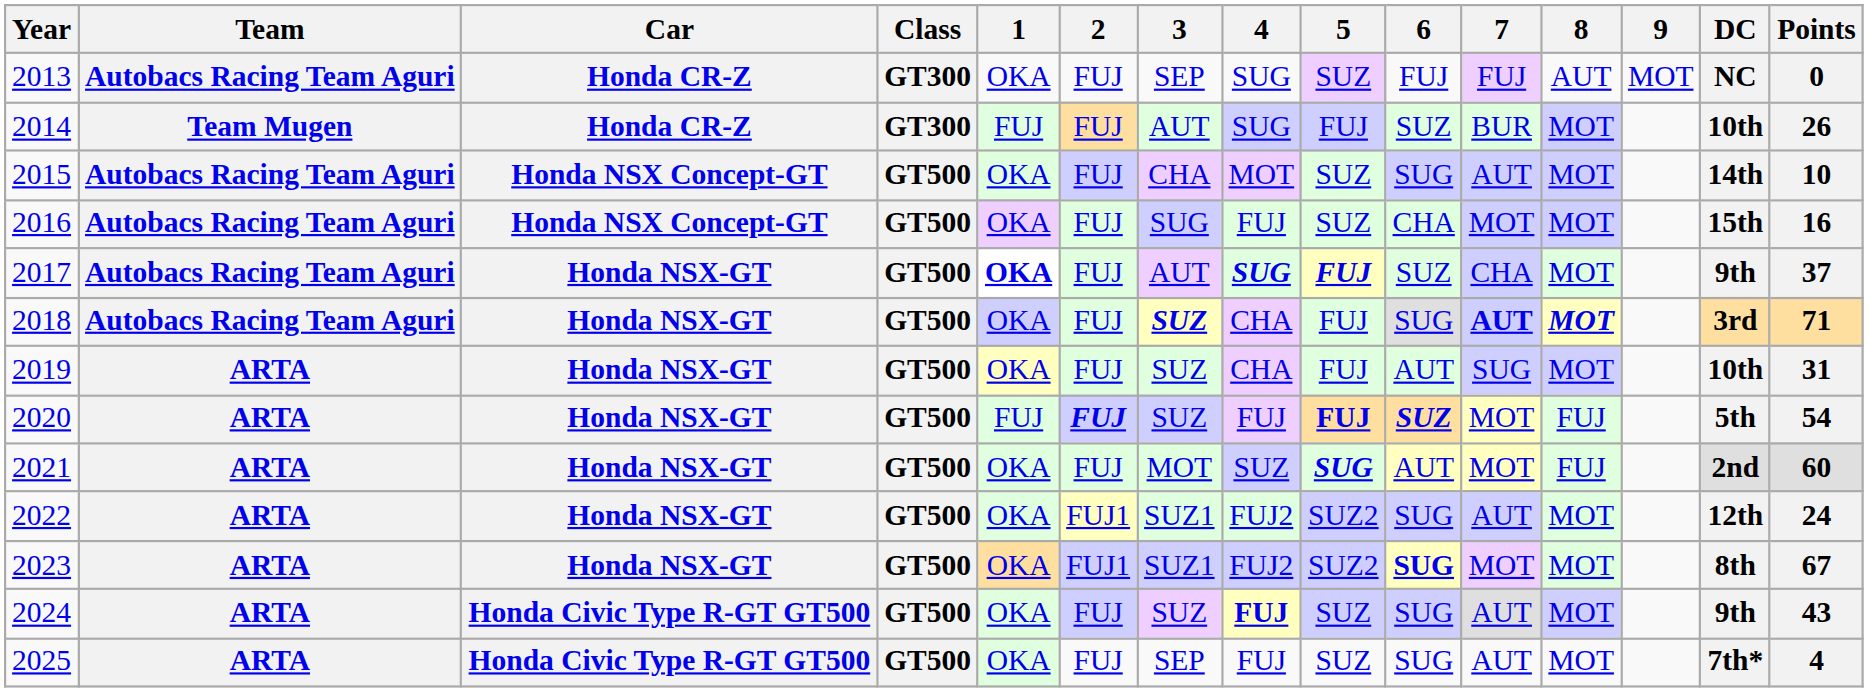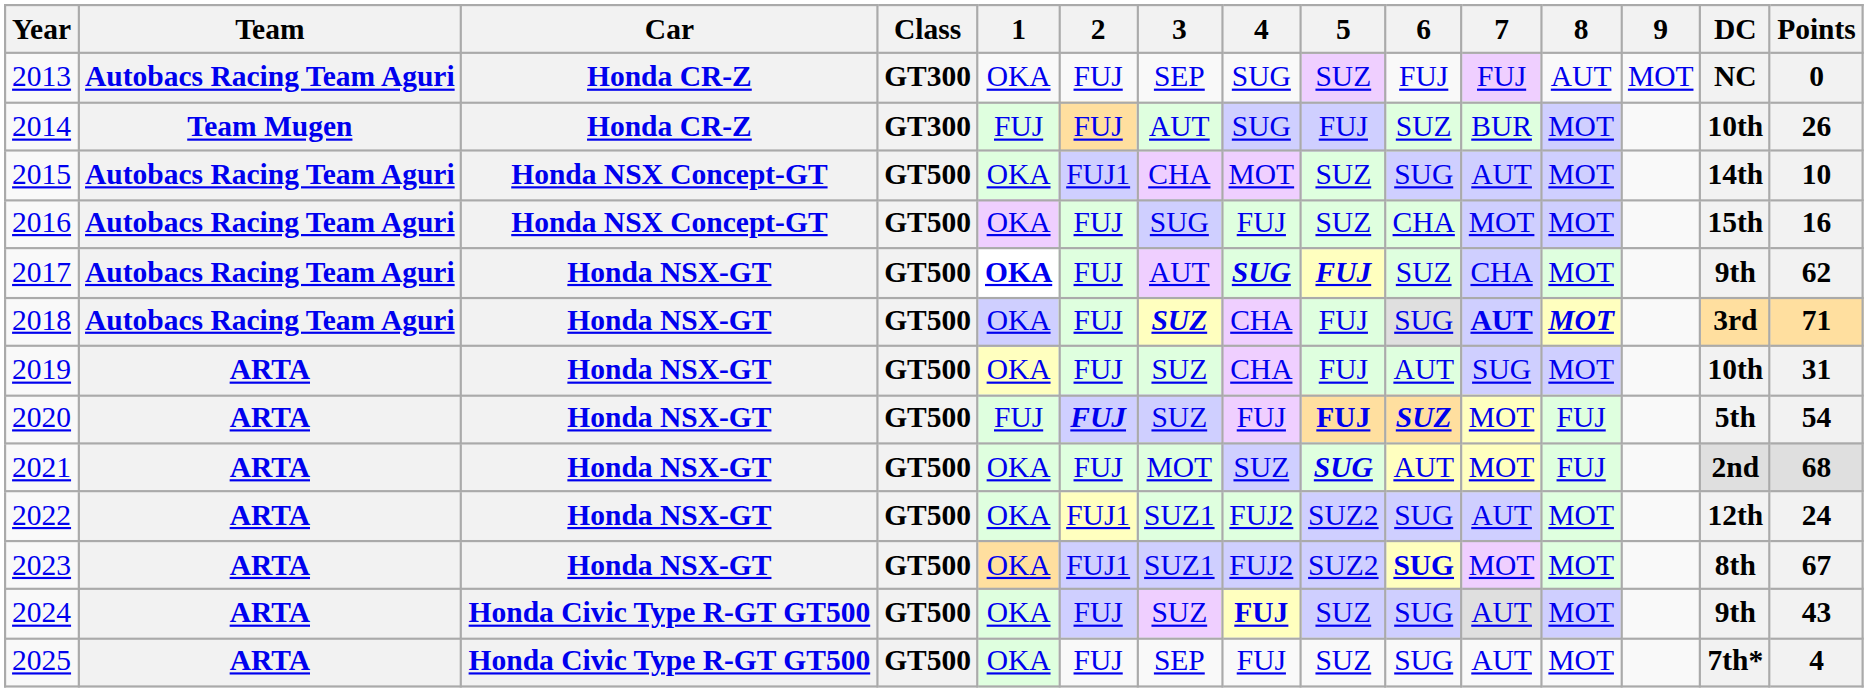 <table class="wikitable" style="text-align:center; font-size:85%">
 <tr>
 <th>Year</th>
 <th>Team</th>
 <th>Car</th>
 <th>Class</th>
 <th>1</th>
 <th>2</th>
 <th>3</th>
 <th>4</th>
 <th>5</th>
 <th>6</th>
 <th>7</th>
 <th>8</th>
 <th>9</th>
 <th>DC</th>
 <th>Points</th>
 </tr>
 <tr>
 <td><a href='#'>2013</a></td>
 <th nowrap><a href='#'>Autobacs Racing Team Aguri</a></th>
 <th nowrap><a href='#'>Honda CR-Z</a></th>
 <th>GT300</th>
 <td><a href='#'>OKA</a></td>
 <td><a href='#'>FUJ</a></td>
 <td><a href='#'>SEP</a></td>
 <td><a href='#'>SUG</a></td>
 <td style="background:#EFCFFF;"><a href='#'>SUZ</a><br></td>
 <td><a href='#'>FUJ</a></td>
 <td style="background:#EFCFFF;"><a href='#'>FUJ</a><br></td>
 <td><a href='#'>AUT</a></td>
 <td><a href='#'>MOT</a></td>
 <th>NC</th>
 <th>0</th>
 </tr>
 <tr>
 <td><a href='#'>2014</a></td>
 <th nowrap><a href='#'>Team Mugen</a></th>
 <th nowrap><a href='#'>Honda CR-Z</a></th>
 <th>GT300</th>
 <td style="background:#DFFFDF;"><a href='#'>FUJ</a><br></td>
 <td style="background:#FFDF9F;"><a href='#'>FUJ</a><br></td>
 <td style="background:#DFFFDF;"><a href='#'>AUT</a><br></td>
 <td style="background:#CFCFFF;"><a href='#'>SUG</a><br></td>
 <td style="background:#CFCFFF;"><a href='#'>FUJ</a><br></td>
 <td style="background:#DFFFDF;"><a href='#'>SUZ</a><br></td>
 <td style="background:#DFFFDF;"><a href='#'>BUR</a><br></td>
 <td style="background:#CFCFFF;"><a href='#'>MOT</a><br></td>
 <td></td>
 <th>10th</th>
 <th>26</th>
 </tr>
 <tr>
 <td><a href='#'>2015</a></td>
 <th nowrap><a href='#'>Autobacs Racing Team Aguri</a></th>
 <th nowrap><a href='#'>Honda NSX Concept-GT</a></th>
 <th>GT500</th>
 <td style="background:#DFFFDF;"><a href='#'>OKA</a><br></td>
-<td style="background:#CFCFFF;"><a href='#'>FUJ</a><br></td>
+<td style="background:#CFCFFF;"><a href='#'>FUJ1</a><br></td>
 <td style="background:#EFCFFF;"><a href='#'>CHA</a><br></td>
 <td style="background:#EFCFFF;"><a href='#'>MOT</a><br></td>
 <td style="background:#DFFFDF;"><a href='#'>SUZ</a><br></td>
 <td style="background:#CFCFFF;"><a href='#'>SUG</a><br></td>
 <td style="background:#CFCFFF;"><a href='#'>AUT</a><br></td>
 <td style="background:#CFCFFF;"><a href='#'>MOT</a><br></td>
 <td></td>
 <th>14th</th>
 <th>10</th>
 </tr>
 <tr>
 <td><a href='#'>2016</a></td>
 <th nowrap><a href='#'>Autobacs Racing Team Aguri</a></th>
 <th nowrap><a href='#'>Honda NSX Concept-GT</a></th>
 <th>GT500</th>
 <td style="background:#EFCFFF;"><a href='#'>OKA</a><br></td>
 <td style="background:#DFFFDF;"><a href='#'>FUJ</a><br></td>
 <td style="background:#CFCFFF;"><a href='#'>SUG</a><br></td>
 <td style="background:#DFFFDF;"><a href='#'>FUJ</a><br></td>
 <td style="background:#DFFFDF;"><a href='#'>SUZ</a><br></td>
 <td style="background:#DFFFDF;"><a href='#'>CHA</a><br></td>
 <td style="background:#CFCFFF;"><a href='#'>MOT</a><br></td>
 <td style="background:#CFCFFF;"><a href='#'>MOT</a><br></td>
 <td></td>
 <th>15th</th>
 <th>16</th>
 </tr>
 <tr>
 <td><a href='#'>2017</a></td>
 <th nowrap><a href='#'>Autobacs Racing Team Aguri</a></th>
 <th nowrap><a href='#'>Honda NSX-GT</a></th>
 <th>GT500</th>
 <td style="background:#FFFFFF;"><strong><a href='#'>OKA</a></strong><br></td>
 <td style="background:#DFFFDF;"><a href='#'>FUJ</a><br></td>
 <td style="background:#EFCFFF;"><a href='#'>AUT</a><br></td>
 <td style="background:#DFFFDF;"><strong><em><a href='#'>SUG</a></em></strong><br></td>
 <td style="background:#FFFFBF;"><strong><em><a href='#'>FUJ</a></em></strong><br></td>
 <td style="background:#DFFFDF;"><a href='#'>SUZ</a><br></td>
 <td style="background:#CFCFFF;"><a href='#'>CHA</a><br></td>
 <td style="background:#DFFFDF;"><a href='#'>MOT</a><br></td>
 <td></td>
 <th>9th</th>
-<th>37</th>
+<th>62</th>
 </tr>
 <tr>
 <td><a href='#'>2018</a></td>
 <th nowrap><a href='#'>Autobacs Racing Team Aguri</a></th>
 <th nowrap><a href='#'>Honda NSX-GT</a></th>
 <th>GT500</th>
 <td style="background:#CFCFFF;"><a href='#'>OKA</a><br></td>
 <td style="background:#DFFFDF;"><a href='#'>FUJ</a><br></td>
 <td style="background:#FFFFBF;"><strong><em><a href='#'>SUZ</a></em></strong><br></td>
 <td style="background:#EFCFFF;"><a href='#'>CHA</a><br></td>
 <td style="background:#DFFFDF;"><a href='#'>FUJ</a><br></td>
 <td style="background:#DFDFDF;"><a href='#'>SUG</a><br></td>
 <td style="background:#CFCFFF;"><strong><a href='#'>AUT</a></strong><br></td>
 <td style="background:#FFFFBF;"><strong><em><a href='#'>MOT</a></em></strong><br></td>
 <td></td>
 <th style="background:#FFDF9F;">3rd</th>
 <th style="background:#FFDF9F;">71</th>
 </tr>
 <tr>
 <td><a href='#'>2019</a></td>
 <th nowrap><a href='#'>ARTA</a></th>
 <th nowrap><a href='#'>Honda NSX-GT</a></th>
 <th>GT500</th>
 <td style="background:#FFFFBF;"><a href='#'>OKA</a><br></td>
 <td style="background:#DFFFDF;"><a href='#'>FUJ</a><br></td>
 <td style="background:#DFFFDF;"><a href='#'>SUZ</a><br></td>
 <td style="background:#EFCFFF;"><a href='#'>CHA</a><br></td>
 <td style="background:#DFFFDF;"><a href='#'>FUJ</a><br></td>
 <td style="background:#DFFFDF;"><a href='#'>AUT</a><br></td>
 <td style="background:#CFCFFF;"><a href='#'>SUG</a><br></td>
 <td style="background:#CFCFFF;"><a href='#'>MOT</a><br></td>
 <td></td>
 <th>10th</th>
 <th>31</th>
 </tr>
 <tr>
 <td><a href='#'>2020</a></td>
 <th nowrap><a href='#'>ARTA</a></th>
 <th nowrap><a href='#'>Honda NSX-GT</a></th>
 <th>GT500</th>
 <td style="background:#DFFFDF;"><a href='#'>FUJ</a><br></td>
 <td style="background:#CFCFFF;"><a href='#'><strong><em>FUJ</em></strong></a><br></td>
 <td style="background:#CFCFFF;"><a href='#'>SUZ</a><br></td>
 <td style="background:#EFCFFF;"><a href='#'>FUJ</a><br></td>
 <td style="background:#FFDF9F;"><a href='#'><strong>FUJ</strong></a><br></td>
 <td style="background:#FFDF9F;"><a href='#'><strong><em>SUZ</em></strong></a><br></td>
 <td style="background:#FFFFBF;"><a href='#'>MOT</a><br></td>
 <td style="background:#DFFFDF;"><a href='#'>FUJ</a><br></td>
 <td></td>
 <th>5th</th>
 <th>54</th>
 </tr>
 <tr>
 <td><a href='#'>2021</a></td>
 <th nowrap><a href='#'>ARTA</a></th>
 <th nowrap><a href='#'>Honda NSX-GT</a></th>
 <th>GT500</th>
 <td style="background:#DFFFDF;"><a href='#'>OKA</a><br></td>
 <td style="background:#DFFFDF;"><a href='#'>FUJ</a><br></td>
 <td style="background:#DFFFDF;"><a href='#'>MOT</a><br></td>
 <td style="background:#CFCFFF;"><a href='#'>SUZ</a><br></td>
 <td style="background:#DFFFDF;"><a href='#'><strong><em>SUG</em></strong></a><br></td>
 <td style="background:#FFFFBF;"><a href='#'>AUT</a><br></td>
 <td style="background:#FFFFBF;"><a href='#'>MOT</a><br></td>
 <td style="background:#DFFFDF;"><a href='#'>FUJ</a><br></td>
 <td></td>
 <th style="background:#DFDFDF">2nd</th>
-<th style="background:#DFDFDF">60</th>
+<th style="background:#DFDFDF">68</th>
 </tr>
 <tr>
 <td><a href='#'>2022</a></td>
 <th nowrap><a href='#'>ARTA</a></th>
 <th nowrap><a href='#'>Honda NSX-GT</a></th>
 <th>GT500</th>
 <td style="background:#DFFFDF;"><a href='#'>OKA</a><br></td>
 <td style="background:#FFFFBF;"><a href='#'>FUJ1</a><br></td>
 <td style="background:#DFFFDF;"><a href='#'>SUZ1</a><br></td>
 <td style="background:#DFFFDF;"><a href='#'>FUJ2</a><br></td>
 <td style="background:#CFCFFF;"><a href='#'>SUZ2</a><br></td>
 <td style="background:#CFCFFF;"><a href='#'>SUG</a><br></td>
 <td style="background:#CFCFFF;"><a href='#'>AUT</a><br></td>
 <td style="background:#DFFFDF;"><a href='#'>MOT</a><br></td>
 <td></td>
 <th>12th</th>
 <th>24</th>
 </tr>
 <tr>
 <td><a href='#'>2023</a></td>
 <th nowrap><a href='#'>ARTA</a></th>
 <th nowrap><a href='#'>Honda NSX-GT</a></th>
 <th>GT500</th>
 <td style="background:#FFDF9F;"><a href='#'>OKA</a><br></td>
 <td style="background:#CFCFFF;"><a href='#'>FUJ1</a><br></td>
 <td style="background:#CFCFFF;"><a href='#'>SUZ1</a><br></td>
 <td style="background:#CFCFFF;"><a href='#'>FUJ2</a><br></td>
 <td style="background:#CFCFFF;"><a href='#'>SUZ2</a><br></td>
 <td style="background:#FFFFBF;"><a href='#'><strong>SUG</strong></a><br></td>
 <td style="background:#EFCFFF;"><a href='#'>MOT</a><br></td>
 <td style="background:#DFFFDF;"><a href='#'>MOT</a><br></td>
 <td></td>
 <th>8th</th>
 <th>67</th>
 </tr>
 <tr>
 <td><a href='#'>2024</a></td>
 <th nowrap><a href='#'>ARTA</a></th>
 <th nowrap><a href='#'>Honda Civic Type R-GT GT500</a></th>
 <th>GT500</th>
 <td style="background:#DFFFDF;"><a href='#'>OKA</a><br></td>
 <td style="background:#CFCFFF;"><a href='#'>FUJ</a><br></td>
 <td style="background:#EFCFFF;"><a href='#'>SUZ</a><br></td>
 <td style="background:#FFFFBF;"><strong><a href='#'>FUJ</a></strong><br></td>
 <td style="background:#CFCFFF;"><a href='#'>SUZ</a><br></td>
 <td style="background:#CFCFFF;"><a href='#'>SUG</a><br></td>
 <td style="background:#DFDFDF;"><a href='#'>AUT</a><br></td>
 <td style="background:#CFCFFF;"><a href='#'>MOT</a><br></td>
 <td></td>
 <th>9th</th>
 <th>43</th>
 </tr>
 <tr>
 <td><a href='#'>2025</a></td>
 <th nowrap><a href='#'>ARTA</a></th>
 <th nowrap><a href='#'>Honda Civic Type R-GT GT500</a></th>
 <th>GT500</th>
 <td style="background:#DFFFDF;"><a href='#'>OKA</a><br></td>
 <td style="background:#;"><a href='#'>FUJ</a><br></td>
 <td style="background:#;"><a href='#'>SEP</a><br></td>
 <td style="background:#;"><a href='#'>FUJ</a><br></td>
 <td style="background:#;"><a href='#'>SUZ</a><br></td>
 <td style="background:#;"><a href='#'>SUG</a><br></td>
 <td style="background:#;"><a href='#'>AUT</a><br></td>
 <td style="background:#;"><a href='#'>MOT</a><br></td>
 <td></td>
 <th>7th*</th>
 <th>4</th>
 </tr>
 </table>
